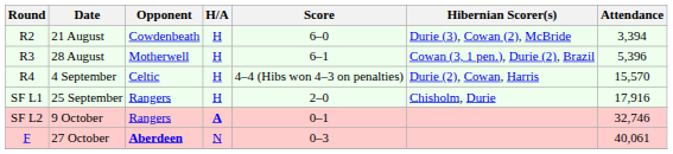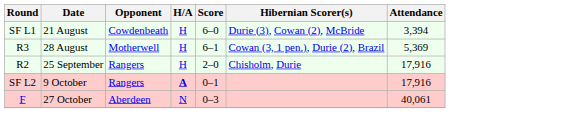 <table class="wikitable" style="text-align:center">
 <tr>
 <th>Round</th>
 <th>Date</th>
 <th>Opponent</th>
 <th>H/A</th>
 <th>Score</th>
 <th>Hibernian Scorer(s)</th>
 <th>Attendance</th>
 </tr>
 <tr bgcolor=#EEFFEE>
-<td>R2</td>
+<td>SF L1</td>
 <td align=left>21 August</td>
 <td align=left><a href='#'>Cowdenbeath</a></td>
 <td><a href='#'>H</a></td>
 <td>6–0</td>
 <td align=left><a href='#'>Durie (3)</a>, <a href='#'>Cowan (2)</a>, <a href='#'>McBride</a></td>
 <td>3,394</td>
 </tr>
 <tr bgcolor=#EEFFEE>
 <td>R3</td>
 <td align=left>28 August</td>
 <td align=left><a href='#'>Motherwell</a></td>
 <td><a href='#'>H</a></td>
 <td>6–1</td>
 <td align=left><a href='#'>Cowan (3, 1 pen.)</a>, <a href='#'>Durie (2)</a>, <a href='#'>Brazil</a></td>
-<td>5,396</td>
+<td>5,369</td>
 </tr>
 <tr bgcolor=#EEFFEE>
-<td>R4</td>
-<td align=left>4 September</td>
-<td align=left><a href='#'>Celtic</a></td>
-<td><a href='#'>H</a></td>
-<td>4–4 (Hibs won 4–3 on penalties)</td>
-<td align=left><a href='#'>Durie (2)</a>, <a href='#'>Cowan</a>, <a href='#'>Harris</a></td>
-<td>15,570</td>
-</tr>
-<tr bgcolor=#EEFFEE>
-<td>SF L1</td>
+<td>R2</td>
 <td align=left>25 September</td>
 <td align=left><a href='#'>Rangers</a></td>
 <td><a href='#'>H</a></td>
 <td>2–0</td>
 <td align=left><a href='#'>Chisholm</a>, <a href='#'>Durie</a></td>
 <td>17,916</td>
 </tr>
 <tr bgcolor=#FFCCCC>
 <td>SF L2</td>
 <td align=left>9 October</td>
 <td align=left><a href='#'>Rangers</a></td>
 <td><strong><a href='#'>A</a></strong></td>
 <td>0–1</td>
 <td align=left></td>
-<td>32,746</td>
+<td>17,916</td>
 </tr>
 <tr bgcolor=#FFCCCC>
 <td><a href='#'>F</a></td>
 <td align=left>27 October</td>
-<td align=left><strong><a href='#'>Aberdeen</a></strong></td>
+<td align=left><a href='#'>Aberdeen</a></td>
 <td><a href='#'>N</a></td>
 <td>0–3</td>
 <td align=left></td>
 <td>40,061</td>
 </tr>
 <tr>
 </tr>
 </table>
